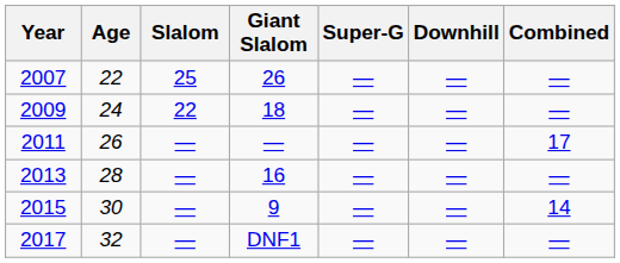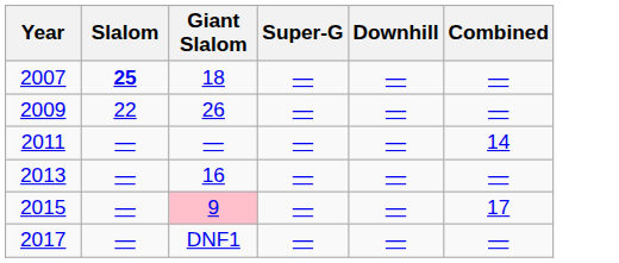 <table class=wikitable style="text-align:center">
 <tr>
 <th>  Year  </th>
-<th> Age </th>
 <th> Slalom </th>
 <th>Giant<br> Slalom </th>
 <th>Super-G</th>
 <th>Downhill</th>
 <th>Combined</th>
 </tr>
 <tr>
 <td><a href='#'>2007</a></td>
-<td><em>22</em></td>
-<td><a href='#'>25</a></td>
+<td><strong><a href='#'>25</a></strong></td>
+<td><a href='#'>18</a></td>
+<td><a href='#'>—</a></td>
+<td><a href='#'>—</a></td>
+<td><a href='#'>—</a></td>
+</tr>
+<tr>
+<td><a href='#'>2009</a></td>
+<td><a href='#'>22</a></td>
 <td><a href='#'>26</a></td>
 <td><a href='#'>—</a></td>
 <td><a href='#'>—</a></td>
 <td><a href='#'>—</a></td>
 </tr>
 <tr>
-<td><a href='#'>2009</a></td>
-<td><em>24</em></td>
-<td><a href='#'>22</a></td>
-<td><a href='#'>18</a></td>
-<td><a href='#'>—</a></td>
-<td><a href='#'>—</a></td>
-<td><a href='#'>—</a></td>
-</tr>
-<tr>
 <td><a href='#'>2011</a></td>
-<td><em>26</em></td>
 <td><a href='#'>—</a></td>
 <td><a href='#'>—</a></td>
 <td><a href='#'>—</a></td>
 <td><a href='#'>—</a></td>
-<td><a href='#'>17</a></td>
+<td><a href='#'>14</a></td>
 </tr>
 <tr>
 <td><a href='#'>2013</a></td>
-<td><em>28</em></td>
 <td><a href='#'>—</a></td>
 <td><a href='#'>16</a></td>
 <td><a href='#'>—</a></td>
 <td><a href='#'>—</a></td>
 <td><a href='#'>—</a></td>
 </tr>
 <tr>
 <td><a href='#'>2015</a></td>
-<td><em>30</em></td>
 <td><a href='#'>—</a></td>
-<td><a href='#'>9</a></td>
+<td style="background: pink;"><a href='#'>9</a></td>
 <td><a href='#'>—</a></td>
 <td><a href='#'>—</a></td>
-<td><a href='#'>14</a></td>
+<td><a href='#'>17</a></td>
 </tr>
 <tr>
 <td><a href='#'>2017</a></td>
-<td><em>32</em></td>
 <td><a href='#'>—</a></td>
 <td><a href='#'>DNF1</a></td>
 <td><a href='#'>—</a></td>
 <td><a href='#'>—</a></td>
 <td><a href='#'>—</a></td>
 </tr>
 </table>
